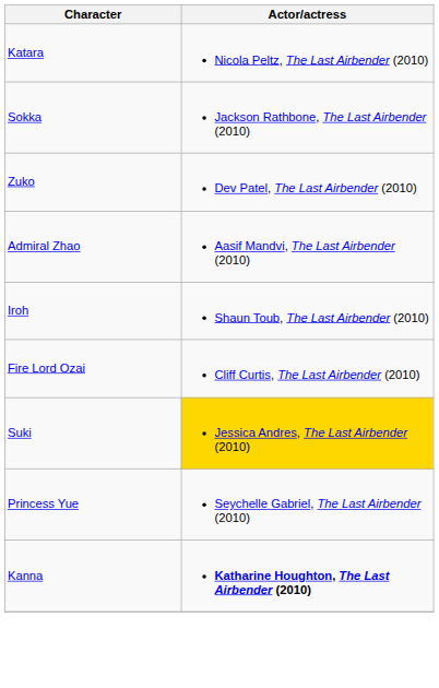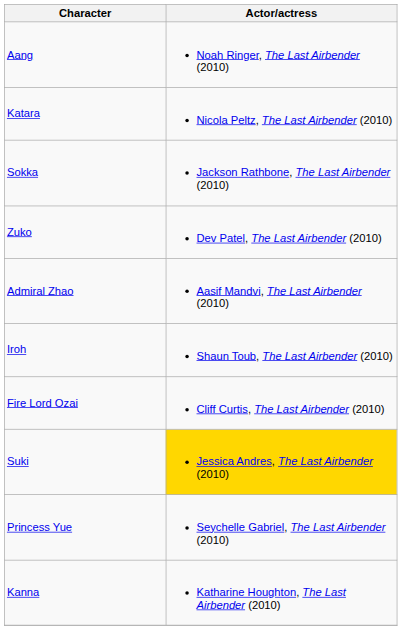 <table style="width:90%;" class="wikitable">
 <tr>
 <th style="width:35%;">Character</th>
 <th style="width:50%;">Actor/actress</th>
+</tr>
+<tr>
+<td><a href='#'>Aang</a></td>
+<td><br><ul><li><a href='#'>Noah Ringer</a>, <em><a href='#'>The Last Airbender</a></em>  (2010)</li></ul></td>
 </tr>
 <tr>
 <td><a href='#'>Katara</a></td>
 <td><br><ul><li><a href='#'>Nicola Peltz</a>, <em><a href='#'>The Last Airbender</a></em>  (2010)</li></ul></td>
 </tr>
 <tr>
 <td><a href='#'>Sokka</a></td>
 <td><br><ul><li><a href='#'>Jackson Rathbone</a>, <em><a href='#'>The Last Airbender</a></em>  (2010)</li></ul></td>
 </tr>
 <tr>
 <td><a href='#'>Zuko</a></td>
 <td><br><ul><li><a href='#'>Dev Patel</a>, <em><a href='#'>The Last Airbender</a></em>  (2010)</li></ul></td>
 </tr>
 <tr>
 <td><a href='#'>Admiral Zhao</a></td>
 <td><br><ul><li><a href='#'>Aasif Mandvi</a>,  <em><a href='#'>The Last Airbender</a></em>  (2010)</li></ul></td>
 </tr>
 <tr>
 <td><a href='#'>Iroh</a></td>
 <td><br><ul><li><a href='#'>Shaun Toub</a>,  <em><a href='#'>The Last Airbender</a></em>  (2010)</li></ul></td>
 </tr>
 <tr>
 <td><a href='#'>Fire Lord Ozai</a></td>
 <td><br><ul><li><a href='#'>Cliff Curtis</a>, <em><a href='#'>The Last Airbender</a></em>  (2010)</li></ul></td>
 </tr>
 <tr>
 <td><a href='#'>Suki</a></td>
 <td style="background: gold;"><br><ul><li><a href='#'>Jessica Andres</a>, <em><a href='#'>The Last Airbender</a></em>  (2010)</li></ul></td>
 </tr>
 <tr>
 <td><a href='#'>Princess Yue</a></td>
 <td><br><ul><li><a href='#'>Seychelle Gabriel</a>, <em><a href='#'>The Last Airbender</a></em>  (2010)</li></ul></td>
 </tr>
 <tr>
 <td><a href='#'>Kanna</a></td>
-<td><strong><br><ul><li><a href='#'>Katharine Houghton</a>, <em><a href='#'>The Last Airbender</a></em>  (2010)</li></ul></strong></td>
+<td><br><ul><li><a href='#'>Katharine Houghton</a>, <em><a href='#'>The Last Airbender</a></em>  (2010)</li></ul></td>
 </tr>
 <tr |}>
 </tr>
 </table>
